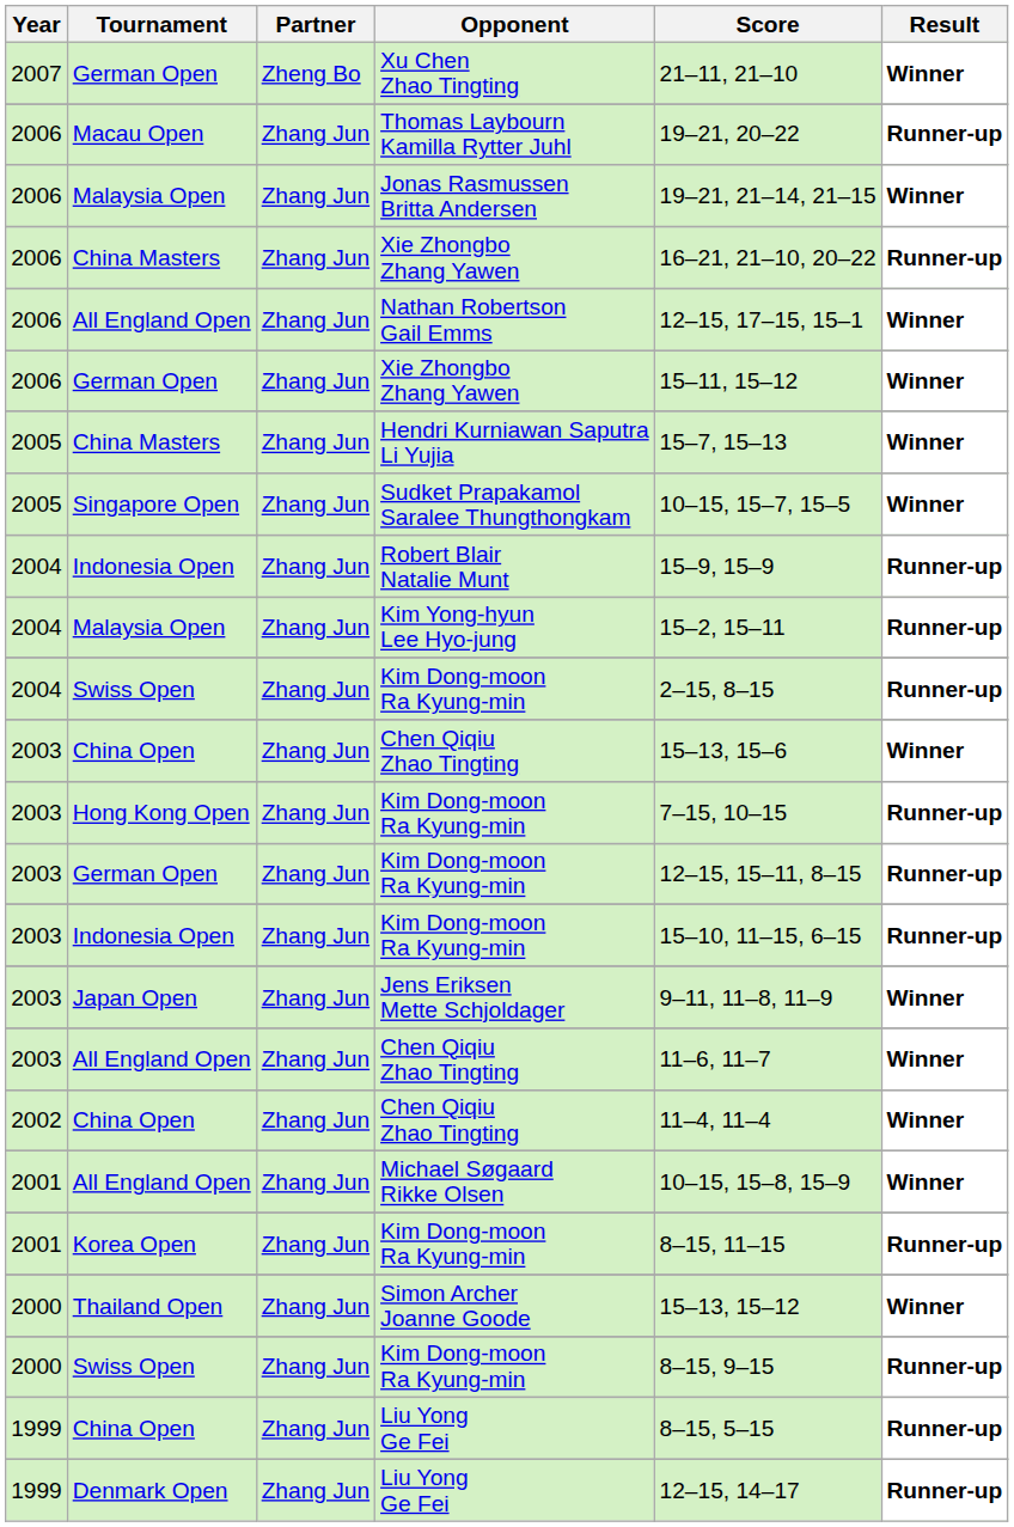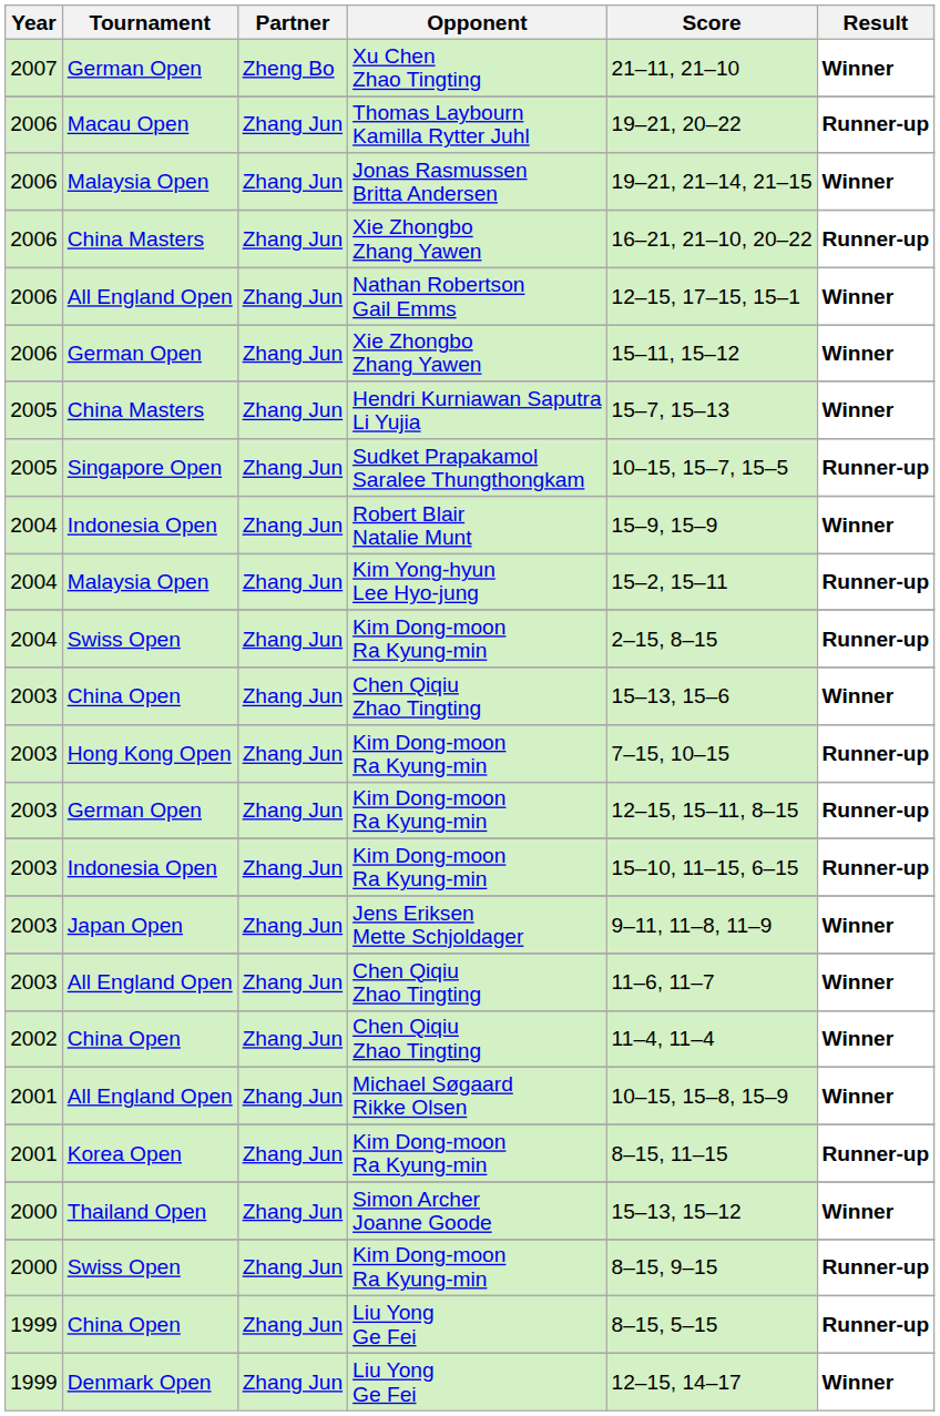 <table class="sortable wikitable" style="font-size: 90%;">
 <tr>
 <th>Year</th>
 <th>Tournament</th>
 <th>Partner</th>
 <th>Opponent</th>
 <th>Score</th>
 <th>Result</th>
 </tr>
 <tr style="background:#D4F1C5">
 <td align="center">2007</td>
 <td align="left"><a href='#'>German Open</a></td>
 <td align="left"> <a href='#'>Zheng Bo</a></td>
 <td align="left"> <a href='#'>Xu Chen</a> <br>  <a href='#'>Zhao Tingting</a></td>
 <td align="left">21–11, 21–10</td>
 <td style="text-align:left; background:white"> <strong>Winner</strong></td>
 </tr>
 <tr>
 </tr>
 <tr style="background:#D4F1C5">
 <td align="center">2006</td>
 <td align="left"><a href='#'>Macau Open</a></td>
 <td align="left"> <a href='#'>Zhang Jun</a></td>
 <td align="left"> <a href='#'>Thomas Laybourn</a> <br>  <a href='#'>Kamilla Rytter Juhl</a></td>
 <td align="left">19–21, 20–22</td>
 <td style="text-align:left; background:white"> <strong>Runner-up</strong></td>
 </tr>
 <tr>
 </tr>
 <tr style="background:#D4F1C5">
 <td align="center">2006</td>
 <td align="left"><a href='#'>Malaysia Open</a></td>
 <td align="left"> <a href='#'>Zhang Jun</a></td>
 <td align="left"> <a href='#'>Jonas Rasmussen</a> <br>  <a href='#'>Britta Andersen</a></td>
 <td align="left">19–21, 21–14, 21–15</td>
 <td style="text-align:left; background:white"> <strong>Winner</strong></td>
 </tr>
 <tr>
 </tr>
 <tr style="background:#D4F1C5">
 <td align="center">2006</td>
 <td align="left"><a href='#'>China Masters</a></td>
 <td align="left"> <a href='#'>Zhang Jun</a></td>
 <td align="left"> <a href='#'>Xie Zhongbo</a> <br>  <a href='#'>Zhang Yawen</a></td>
 <td align="left">16–21, 21–10, 20–22</td>
 <td style="text-align:left; background:white"> <strong>Runner-up</strong></td>
 </tr>
 <tr>
 </tr>
 <tr style="background:#D4F1C5">
 <td align="center">2006</td>
 <td align="left"><a href='#'>All England Open</a></td>
 <td align="left"> <a href='#'>Zhang Jun</a></td>
 <td align="left"> <a href='#'>Nathan Robertson</a> <br>  <a href='#'>Gail Emms</a></td>
 <td align="left">12–15, 17–15, 15–1</td>
 <td style="text-align:left; background:white"> <strong>Winner</strong></td>
 </tr>
 <tr>
 </tr>
 <tr style="background:#D4F1C5">
 <td align="center">2006</td>
 <td align="left"><a href='#'>German Open</a></td>
 <td align="left"> <a href='#'>Zhang Jun</a></td>
 <td align="left"> <a href='#'>Xie Zhongbo</a> <br>  <a href='#'>Zhang Yawen</a></td>
 <td align="left">15–11, 15–12</td>
 <td style="text-align:left; background:white"> <strong>Winner</strong></td>
 </tr>
 <tr>
 </tr>
 <tr style="background:#D4F1C5">
 <td align="center">2005</td>
 <td align="left"><a href='#'>China Masters</a></td>
 <td align="left"> <a href='#'>Zhang Jun</a></td>
 <td align="left"> <a href='#'>Hendri Kurniawan Saputra</a> <br>  <a href='#'>Li Yujia</a></td>
 <td align="left">15–7, 15–13</td>
 <td style="text-align:left; background:white"> <strong>Winner</strong></td>
 </tr>
 <tr>
 </tr>
 <tr style="background:#D4F1C5">
 <td align="center">2005</td>
 <td align="left"><a href='#'>Singapore Open</a></td>
 <td align="left"> <a href='#'>Zhang Jun</a></td>
 <td align="left"> <a href='#'>Sudket Prapakamol</a> <br>  <a href='#'>Saralee Thungthongkam</a></td>
 <td align="left">10–15, 15–7, 15–5</td>
-<td style="text-align:left; background:white"> <strong>Winner</strong></td>
+<td style="text-align:left; background:white"> <strong>Runner-up</strong></td>
 </tr>
 <tr>
 </tr>
 <tr style="background:#D4F1C5">
 <td align="center">2004</td>
 <td align="left"><a href='#'>Indonesia Open</a></td>
 <td align="left"> <a href='#'>Zhang Jun</a></td>
 <td align="left"> <a href='#'>Robert Blair</a> <br>  <a href='#'>Natalie Munt</a></td>
 <td align="left">15–9, 15–9</td>
-<td style="text-align:left; background:white"> <strong>Runner-up</strong></td>
+<td style="text-align:left; background:white"> <strong>Winner</strong></td>
 </tr>
 <tr>
 </tr>
 <tr style="background:#D4F1C5">
 <td align="center">2004</td>
 <td align="left"><a href='#'>Malaysia Open</a></td>
 <td align="left"> <a href='#'>Zhang Jun</a></td>
 <td align="left"> <a href='#'>Kim Yong-hyun</a> <br>  <a href='#'>Lee Hyo-jung</a></td>
 <td align="left">15–2, 15–11</td>
 <td style="text-align:left; background:white"> <strong>Runner-up</strong></td>
 </tr>
 <tr>
 </tr>
 <tr style="background:#D4F1C5">
 <td align="center">2004</td>
 <td align="left"><a href='#'>Swiss Open</a></td>
 <td align="left"> <a href='#'>Zhang Jun</a></td>
 <td align="left"> <a href='#'>Kim Dong-moon</a> <br>  <a href='#'>Ra Kyung-min</a></td>
 <td align="left">2–15, 8–15</td>
 <td style="text-align:left; background:white"> <strong>Runner-up</strong></td>
 </tr>
 <tr>
 </tr>
 <tr style="background:#D4F1C5">
 <td align="center">2003</td>
 <td align="left"><a href='#'>China Open</a></td>
 <td align="left"> <a href='#'>Zhang Jun</a></td>
 <td align="left"> <a href='#'>Chen Qiqiu</a> <br>  <a href='#'>Zhao Tingting</a></td>
 <td align="left">15–13, 15–6</td>
 <td style="text-align:left; background:white"> <strong>Winner</strong></td>
 </tr>
 <tr>
 </tr>
 <tr style="background:#D4F1C5">
 <td align="center">2003</td>
 <td align="left"><a href='#'>Hong Kong Open</a></td>
 <td align="left"> <a href='#'>Zhang Jun</a></td>
 <td align="left"> <a href='#'>Kim Dong-moon</a> <br>  <a href='#'>Ra Kyung-min</a></td>
 <td align="left">7–15, 10–15</td>
 <td style="text-align:left; background:white"> <strong>Runner-up</strong></td>
 </tr>
 <tr>
 </tr>
 <tr style="background:#D4F1C5">
 <td align="center">2003</td>
 <td align="left"><a href='#'>German Open</a></td>
 <td align="left"> <a href='#'>Zhang Jun</a></td>
 <td align="left"> <a href='#'>Kim Dong-moon</a> <br>  <a href='#'>Ra Kyung-min</a></td>
 <td align="left">12–15, 15–11, 8–15</td>
 <td style="text-align:left; background:white"> <strong>Runner-up</strong></td>
 </tr>
 <tr>
 </tr>
 <tr style="background:#D4F1C5">
 <td align="center">2003</td>
 <td align="left"><a href='#'>Indonesia Open</a></td>
 <td align="left"> <a href='#'>Zhang Jun</a></td>
 <td align="left"> <a href='#'>Kim Dong-moon</a> <br>  <a href='#'>Ra Kyung-min</a></td>
 <td align="left">15–10, 11–15, 6–15</td>
 <td style="text-align:left; background:white"> <strong>Runner-up</strong></td>
 </tr>
 <tr>
 </tr>
 <tr style="background:#D4F1C5">
 <td align="center">2003</td>
 <td align="left"><a href='#'>Japan Open</a></td>
 <td align="left"> <a href='#'>Zhang Jun</a></td>
 <td align="left"> <a href='#'>Jens Eriksen</a> <br>  <a href='#'>Mette Schjoldager</a></td>
 <td align="left">9–11, 11–8, 11–9</td>
 <td style="text-align:left; background:white"> <strong>Winner</strong></td>
 </tr>
 <tr>
 </tr>
 <tr style="background:#D4F1C5">
 <td align="center">2003</td>
 <td align="left"><a href='#'>All England Open</a></td>
 <td align="left"> <a href='#'>Zhang Jun</a></td>
 <td align="left"> <a href='#'>Chen Qiqiu</a> <br>  <a href='#'>Zhao Tingting</a></td>
 <td align="left">11–6, 11–7</td>
 <td style="text-align:left; background:white"> <strong>Winner</strong></td>
 </tr>
 <tr>
 </tr>
 <tr style="background:#D4F1C5">
 <td align="center">2002</td>
 <td align="left"><a href='#'>China Open</a></td>
 <td align="left"> <a href='#'>Zhang Jun</a></td>
 <td align="left"> <a href='#'>Chen Qiqiu</a> <br>  <a href='#'>Zhao Tingting</a></td>
 <td align="left">11–4, 11–4</td>
 <td style="text-align:left; background:white"> <strong>Winner</strong></td>
 </tr>
 <tr>
 </tr>
 <tr style="background:#D4F1C5">
 <td align="center">2001</td>
 <td align="left"><a href='#'>All England Open</a></td>
 <td align="left"> <a href='#'>Zhang Jun</a></td>
 <td align="left"> <a href='#'>Michael Søgaard</a> <br>  <a href='#'>Rikke Olsen</a></td>
 <td align="left">10–15, 15–8, 15–9</td>
 <td style="text-align:left; background:white"> <strong>Winner</strong></td>
 </tr>
 <tr>
 </tr>
 <tr style="background:#D4F1C5">
 <td align="center">2001</td>
 <td align="left"><a href='#'>Korea Open</a></td>
 <td align="left"> <a href='#'>Zhang Jun</a></td>
 <td align="left"> <a href='#'>Kim Dong-moon</a> <br>  <a href='#'>Ra Kyung-min</a></td>
 <td align="left">8–15, 11–15</td>
 <td style="text-align:left; background:white"> <strong>Runner-up</strong></td>
 </tr>
 <tr>
 </tr>
 <tr style="background:#D4F1C5">
 <td align="center">2000</td>
 <td align="left"><a href='#'>Thailand Open</a></td>
 <td align="left"> <a href='#'>Zhang Jun</a></td>
 <td align="left"> <a href='#'>Simon Archer</a> <br>  <a href='#'>Joanne Goode</a></td>
 <td align="left">15–13, 15–12</td>
 <td style="text-align:left; background:white"> <strong>Winner</strong></td>
 </tr>
 <tr>
 </tr>
 <tr style="background:#D4F1C5">
 <td align="center">2000</td>
 <td align="left"><a href='#'>Swiss Open</a></td>
 <td align="left"> <a href='#'>Zhang Jun</a></td>
 <td align="left"> <a href='#'>Kim Dong-moon</a> <br>  <a href='#'>Ra Kyung-min</a></td>
 <td align="left">8–15, 9–15</td>
 <td style="text-align:left; background:white"> <strong>Runner-up</strong></td>
 </tr>
 <tr>
 </tr>
 <tr style="background:#D4F1C5">
 <td align="center">1999</td>
 <td align="left"><a href='#'>China Open</a></td>
 <td align="left"> <a href='#'>Zhang Jun</a></td>
 <td align="left"> <a href='#'>Liu Yong</a> <br>  <a href='#'>Ge Fei</a></td>
 <td align="left">8–15, 5–15</td>
 <td style="text-align:left; background:white"> <strong>Runner-up</strong></td>
 </tr>
 <tr>
 </tr>
 <tr style="background:#D4F1C5">
 <td align="center">1999</td>
 <td align="left"><a href='#'>Denmark Open</a></td>
 <td align="left"> <a href='#'>Zhang Jun</a></td>
 <td align="left"> <a href='#'>Liu Yong</a> <br>  <a href='#'>Ge Fei</a></td>
 <td align="left">12–15, 14–17</td>
-<td style="text-align:left; background:white"> <strong>Runner-up</strong></td>
+<td style="text-align:left; background:white"> <strong>Winner</strong></td>
 </tr>
 </table>
